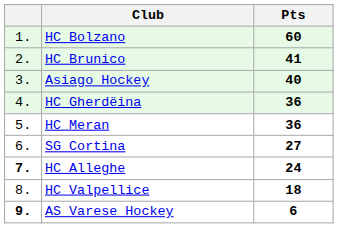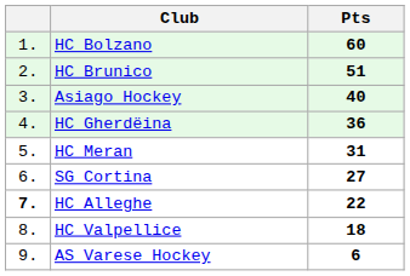 <table class="wikitable">
 <tr>
 <th width="30"></th>
 <th width="200">Club</th>
 <th width="70">Pts</th>
 </tr>
 <tr bgcolor="#e6fae6" align="center">
 <td>1.</td>
 <td align="left"><a href='#'>HC Bolzano</a></td>
 <td><strong>60</strong></td>
 </tr>
 <tr bgcolor="#e6fae6" align="center">
 <td>2.</td>
 <td align="left"><a href='#'>HC Brunico</a></td>
-<td><strong>41</strong></td>
+<td><strong>51</strong></td>
 </tr>
 <tr bgcolor="#e6fae6" align="center">
 <td>3.</td>
 <td align="left"><a href='#'>Asiago Hockey</a></td>
 <td><strong>40</strong></td>
 </tr>
 <tr bgcolor="#e6fae6" align="center">
 <td>4.</td>
 <td align="left"><a href='#'>HC Gherdëina</a></td>
 <td><strong>36</strong></td>
 </tr>
 <tr bgcolor="#FFFFFF" align="center">
 <td>5.</td>
 <td align="left"><a href='#'>HC Meran</a></td>
-<td><strong>36</strong></td>
+<td><strong>31</strong></td>
 </tr>
 <tr bgcolor="#FFFFFF" align="center">
 <td>6.</td>
 <td align="left"><a href='#'>SG Cortina</a></td>
 <td><strong>27</strong></td>
 </tr>
 <tr bgcolor="#FFFFFF" align="center">
 <td><strong>7.</strong></td>
 <td align="left"><a href='#'>HC Alleghe</a></td>
-<td><strong>24</strong></td>
+<td><strong>22</strong></td>
 </tr>
 <tr bgcolor="#FFFFFF" align="center">
 <td>8.</td>
 <td align="left"><a href='#'>HC Valpellice</a></td>
 <td><strong>18</strong></td>
 </tr>
 <tr bgcolor="#FFFFFF" align="center">
-<td><strong>9.</strong></td>
+<td>9.</td>
 <td align="left"><a href='#'>AS Varese Hockey</a></td>
 <td><strong>6</strong></td>
 </tr>
 </table>
